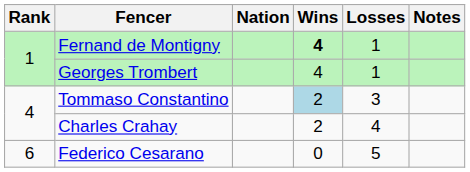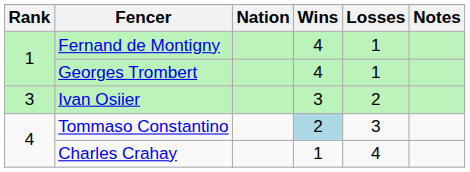 <table class="wikitable sortable" style="text-align:center">
 <tr>
 <th>Rank</th>
 <th>Fencer</th>
 <th>Nation</th>
 <th>Wins</th>
 <th>Losses</th>
 <th>Notes</th>
 </tr>
 <tr bgcolor=bbf3bb>
 <td rowspan=2>1</td>
 <td align=left><a href='#'>Fernand de Montigny</a></td>
 <td align=left></td>
-<td><strong>4</strong></td>
+<td>4</td>
 <td>1</td>
 <td></td>
 </tr>
 <tr bgcolor=bbf3bb>
 <td align=left><a href='#'>Georges Trombert</a></td>
 <td align=left></td>
 <td>4</td>
 <td>1</td>
+<td></td>
+</tr>
+<tr bgcolor=bbf3bb>
+<td>3</td>
+<td align=left><a href='#'>Ivan Osiier</a></td>
+<td align=left></td>
+<td>3</td>
+<td>2</td>
 <td></td>
 </tr>
 <tr>
 <td rowspan=2>4</td>
 <td align=left><a href='#'>Tommaso Constantino</a></td>
 <td align=left></td>
 <td style="background: lightblue;">2</td>
 <td>3</td>
 <td></td>
 </tr>
 <tr>
 <td align=left><a href='#'>Charles Crahay</a></td>
 <td align=left></td>
-<td>2</td>
+<td>1</td>
 <td>4</td>
 <td></td>
 </tr>
-<tr>
-<td>6</td>
-<td align=left><a href='#'>Federico Cesarano</a></td>
-<td align=left></td>
-<td>0</td>
-<td>5</td>
-<td></td>
-</tr>
 </table>
